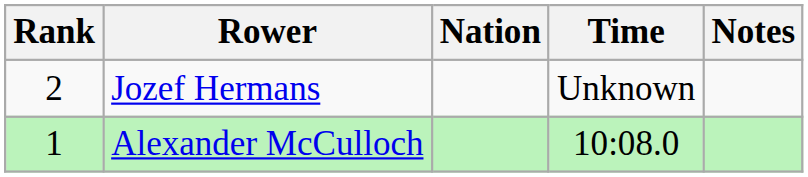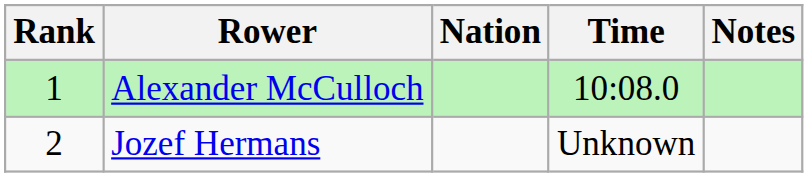 <table class="wikitable sortable" style="text-align:center">
 <tr>
 <th>Rank</th>
 <th>Rower</th>
 <th>Nation</th>
 <th>Time</th>
 <th>Notes</th>
 </tr>
+<tr bgcolor=bbf3bb>
+<td>1</td>
+<td align=left><a href='#'>Alexander McCulloch</a></td>
+<td align=left></td>
+<td>10:08.0</td>
+<td></td>
+</tr>
 <tr>
 <td>2</td>
 <td align=left><a href='#'>Jozef Hermans</a></td>
 <td align=left></td>
 <td data-sort-value=20:00.0>Unknown</td>
 <td></td>
 </tr>
-<tr bgcolor=bbf3bb>
-<td>1</td>
-<td align=left><a href='#'>Alexander McCulloch</a></td>
-<td align=left></td>
-<td>10:08.0</td>
-<td></td>
-</tr>
 </table>
